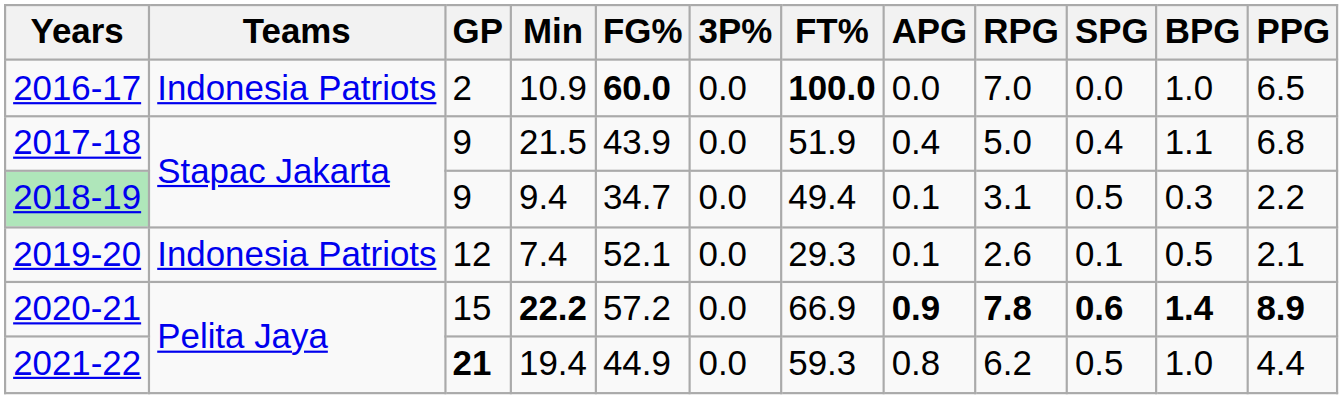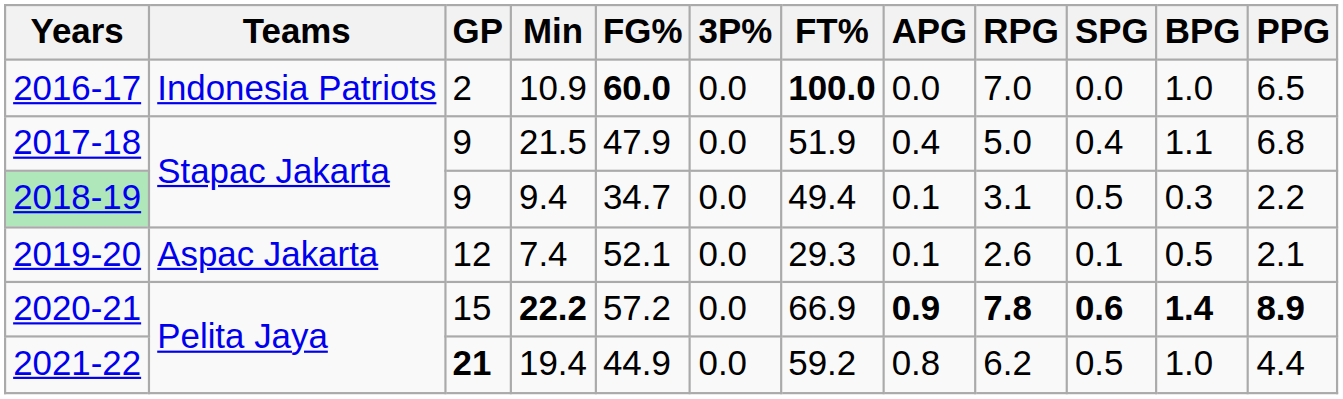 <table class="wikitable sortable">
 <tr>
 <th>Years</th>
 <th>Teams</th>
 <th>GP</th>
 <th>Min</th>
 <th>FG%</th>
 <th>3P%</th>
 <th>FT%</th>
 <th>APG</th>
 <th>RPG</th>
 <th>SPG</th>
 <th>BPG</th>
 <th>PPG</th>
 </tr>
 <tr>
 <td><a href='#'>2016-17</a></td>
 <td><a href='#'>Indonesia Patriots</a></td>
 <td>2</td>
 <td>10.9</td>
 <td><strong>60.0</strong></td>
 <td>0.0</td>
 <td><strong>100.0</strong></td>
 <td>0.0</td>
 <td>7.0</td>
 <td>0.0</td>
 <td>1.0</td>
 <td>6.5</td>
 </tr>
 <tr>
 <td><a href='#'>2017-18</a></td>
 <td rowspan= "2"><a href='#'>Stapac Jakarta</a></td>
 <td>9</td>
 <td>21.5</td>
-<td>43.9</td>
+<td>47.9</td>
 <td>0.0</td>
 <td>51.9</td>
 <td>0.4</td>
 <td>5.0</td>
 <td>0.4</td>
 <td>1.1</td>
 <td>6.8</td>
 </tr>
 <tr>
 <td style="text-align:left; background:#afe6ba;"><a href='#'>2018-19</a></td>
 <td>9</td>
 <td>9.4</td>
 <td>34.7</td>
 <td>0.0</td>
 <td>49.4</td>
 <td>0.1</td>
 <td>3.1</td>
 <td>0.5</td>
 <td>0.3</td>
 <td>2.2</td>
 </tr>
 <tr>
 <td><a href='#'>2019-20</a></td>
-<td><a href='#'>Indonesia Patriots</a></td>
+<td><a href='#'>Aspac Jakarta</a></td>
 <td>12</td>
 <td>7.4</td>
 <td>52.1</td>
 <td>0.0</td>
 <td>29.3</td>
 <td>0.1</td>
 <td>2.6</td>
 <td>0.1</td>
 <td>0.5</td>
 <td>2.1</td>
 </tr>
 <tr>
 <td><a href='#'>2020-21</a></td>
 <td rowspan= "2"><a href='#'>Pelita Jaya</a></td>
 <td>15</td>
 <td><strong>22.2</strong></td>
 <td>57.2</td>
 <td>0.0</td>
 <td>66.9</td>
 <td><strong>0.9</strong></td>
 <td><strong>7.8</strong></td>
 <td><strong>0.6</strong></td>
 <td><strong>1.4</strong></td>
 <td><strong>8.9</strong></td>
 </tr>
 <tr>
 <td><a href='#'>2021-22</a></td>
 <td><strong>21</strong></td>
 <td>19.4</td>
 <td>44.9</td>
 <td>0.0</td>
-<td>59.3</td>
+<td>59.2</td>
 <td>0.8</td>
 <td>6.2</td>
 <td>0.5</td>
 <td>1.0</td>
 <td>4.4</td>
 </tr>
 </table>
